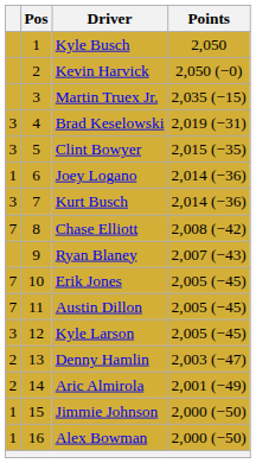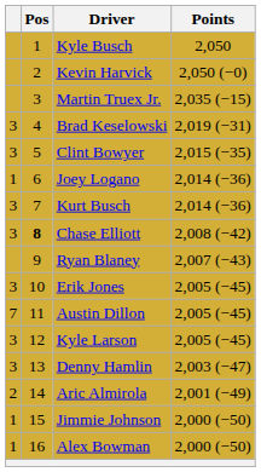 <table class="wikitable" style="font-size: 95%">
 <tr>
 <th></th>
 <th>Pos</th>
 <th>Driver</th>
 <th>Points</th>
 </tr>
 <tr style="background:#D4AF37;">
 <td align="left"></td>
 <td style="text-align:center;">1</td>
 <td><a href='#'>Kyle Busch</a></td>
 <td style="text-align:center;">2,050</td>
 </tr>
 <tr style="background:#D4AF37;">
 <td align="left"></td>
 <td style="text-align:center;">2</td>
 <td><a href='#'>Kevin Harvick</a></td>
 <td style="text-align:center;">2,050 (−0)</td>
 </tr>
 <tr style="background:#D4AF37;">
 <td align="left"></td>
 <td style="text-align:center;">3</td>
 <td><a href='#'>Martin Truex Jr.</a></td>
 <td style="text-align:center;">2,035 (−15)</td>
 </tr>
 <tr style="background:#D4AF37;">
 <td align="left"> 3</td>
 <td style="text-align:center;">4</td>
 <td><a href='#'>Brad Keselowski</a></td>
 <td style="text-align:center;">2,019 (−31)</td>
 </tr>
 <tr style="background:#D4AF37;">
 <td align="left"> 3</td>
 <td style="text-align:center;">5</td>
 <td><a href='#'>Clint Bowyer</a></td>
 <td style="text-align:center;">2,015 (−35)</td>
 </tr>
 <tr style="background:#D4AF37;">
 <td align="left"> 1</td>
 <td style="text-align:center;">6</td>
 <td><a href='#'>Joey Logano</a></td>
 <td style="text-align:center;">2,014 (−36)</td>
 </tr>
 <tr style="background:#D4AF37;">
 <td align="left"> 3</td>
 <td style="text-align:center;">7</td>
 <td><a href='#'>Kurt Busch</a></td>
 <td style="text-align:center;">2,014 (−36)</td>
 </tr>
 <tr style="background:#D4AF37;">
-<td align="left"> 7</td>
-<td style="text-align:center;">8</td>
+<td align="left"> 3</td>
+<td style="text-align:center;"><strong>8</strong></td>
 <td><a href='#'>Chase Elliott</a></td>
 <td style="text-align:center;">2,008 (−42)</td>
 </tr>
 <tr style="background:#D4AF37;">
 <td align="left"></td>
 <td style="text-align:center;">9</td>
 <td><a href='#'>Ryan Blaney</a></td>
 <td style="text-align:center;">2,007 (−43)</td>
 </tr>
 <tr style="background:#D4AF37;">
-<td align="left"> 7</td>
+<td align="left"> 3</td>
 <td style="text-align:center;">10</td>
 <td><a href='#'>Erik Jones</a></td>
 <td style="text-align:center;">2,005 (−45)</td>
 </tr>
 <tr style="background:#D4AF37;">
 <td align="left"> 7</td>
 <td style="text-align:center;">11</td>
 <td><a href='#'>Austin Dillon</a></td>
 <td style="text-align:center;">2,005 (−45)</td>
 </tr>
 <tr style="background:#D4AF37;">
 <td align="left"> 3</td>
 <td style="text-align:center;">12</td>
 <td><a href='#'>Kyle Larson</a></td>
 <td style="text-align:center;">2,005 (−45)</td>
 </tr>
 <tr style="background:#D4AF37;">
-<td align="left"> 2</td>
+<td align="left"> 3</td>
 <td style="text-align:center;">13</td>
 <td><a href='#'>Denny Hamlin</a></td>
 <td style="text-align:center;">2,003 (−47)</td>
 </tr>
 <tr style="background:#D4AF37;">
 <td align="left"> 2</td>
 <td style="text-align:center;">14</td>
 <td><a href='#'>Aric Almirola</a></td>
 <td style="text-align:center;">2,001 (−49)</td>
 </tr>
 <tr style="background:#D4AF37;">
 <td align="left"> 1</td>
 <td style="text-align:center;">15</td>
 <td><a href='#'>Jimmie Johnson</a></td>
 <td style="text-align:center;">2,000 (−50)</td>
 </tr>
 <tr style="background:#D4AF37;">
 <td align="left"> 1</td>
 <td style="text-align:center;">16</td>
 <td><a href='#'>Alex Bowman</a></td>
 <td style="text-align:center;">2,000 (−50)</td>
 </tr>
 <tr class="sortbottom">
 <th colspan="9"></th>
 </tr>
 </table>
